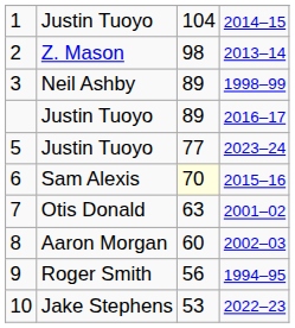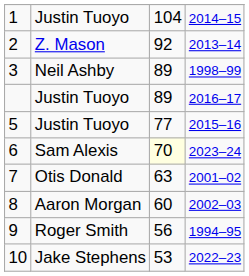 <table class="wikitable">
 <tr>
 </tr>
 <tr>
 <td>1</td>
 <td>Justin Tuoyo</td>
 <td>104</td>
 <td style="font-size:80%;"><a href='#'>2014–15</a></td>
 </tr>
 <tr>
 <td>2</td>
 <td><a href='#'>Z. Mason</a></td>
-<td>98</td>
+<td>92</td>
 <td style="font-size:80%;"><a href='#'>2013–14</a></td>
 </tr>
 <tr>
 <td>3</td>
 <td>Neil Ashby</td>
 <td>89</td>
 <td style="font-size:80%;"><a href='#'>1998–99</a></td>
 </tr>
 <tr>
 <td></td>
 <td>Justin Tuoyo</td>
 <td>89</td>
 <td style="font-size:80%;"><a href='#'>2016–17</a></td>
 </tr>
 <tr>
 <td>5</td>
 <td>Justin Tuoyo</td>
 <td>77</td>
-<td style="font-size:80%;"><a href='#'>2023–24</a></td>
+<td style="font-size:80%;"><a href='#'>2015–16</a></td>
 </tr>
 <tr>
 <td>6</td>
 <td>Sam Alexis</td>
 <td style="background: lightyellow;">70</td>
-<td style="font-size:80%;"><a href='#'>2015–16</a></td>
+<td style="font-size:80%;"><a href='#'>2023–24</a></td>
 </tr>
 <tr>
 <td>7</td>
 <td>Otis Donald</td>
 <td>63</td>
 <td style="font-size:80%;"><a href='#'>2001–02</a></td>
 </tr>
 <tr>
 <td>8</td>
 <td>Aaron Morgan</td>
 <td>60</td>
 <td style="font-size:80%;"><a href='#'>2002–03</a></td>
 </tr>
 <tr>
 <td>9</td>
 <td>Roger Smith</td>
 <td>56</td>
 <td style="font-size:80%;"><a href='#'>1994–95</a></td>
 </tr>
 <tr>
 <td>10</td>
 <td>Jake Stephens</td>
 <td>53</td>
 <td style="font-size:80%;"><a href='#'>2022–23</a></td>
 </tr>
 </table>
